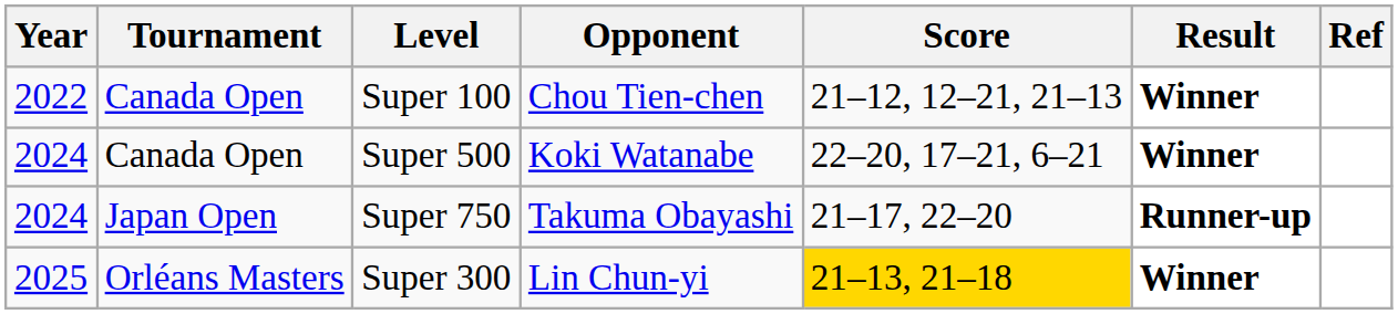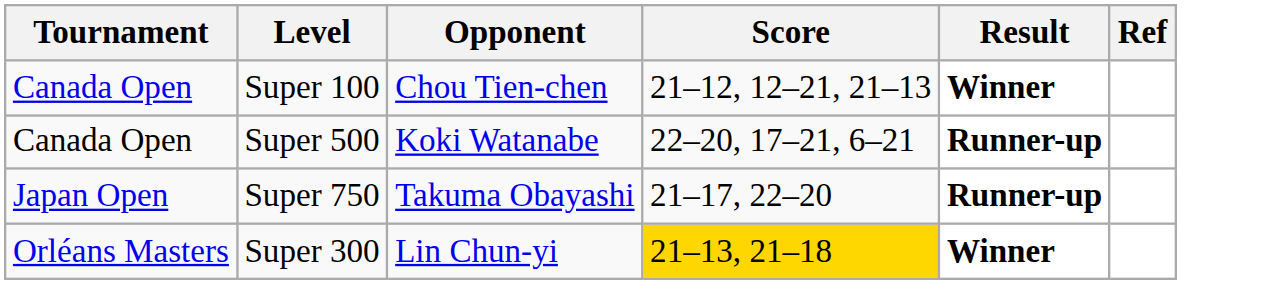 <table class="sortable wikitable" style="font-size: 90%;">
 <tr>
-<th>Year</th>
 <th>Tournament</th>
 <th>Level</th>
 <th>Opponent</th>
 <th>Score</th>
 <th>Result</th>
 <th>Ref</th>
 </tr>
 <tr>
-<td align="center"><a href='#'>2022</a></td>
 <td align="left"><a href='#'>Canada Open</a></td>
 <td align="left">Super 100</td>
 <td align="left"> <a href='#'>Chou Tien-chen</a></td>
 <td align="left">21–12, 12–21, 21–13</td>
 <td style="text-align:left; background:white "> <strong>Winner</strong></td>
 <td style="text-align:center; background:white"></td>
 </tr>
 <tr>
-<td align="center"><a href='#'>2024</a></td>
 <td align="left">Canada Open</td>
 <td align="left">Super 500</td>
 <td align="left"> <a href='#'>Koki Watanabe</a></td>
 <td align="left">22–20, 17–21, 6–21</td>
-<td style="text-align:left; background:white "> <strong>Winner</strong></td>
+<td style="text-align:left; background:white "> <strong>Runner-up</strong></td>
 <td style="text-align:center; background:white"></td>
 </tr>
 <tr>
-<td align="center"><a href='#'>2024</a></td>
 <td align="left"><a href='#'>Japan Open</a></td>
 <td align="left">Super 750</td>
 <td align="left"> <a href='#'>Takuma Obayashi</a></td>
 <td align="left">21–17, 22–20</td>
 <td style="text-align:left; background:white "> <strong>Runner-up</strong></td>
 <td style="text-align:center; background:white"></td>
 </tr>
 <tr>
-<td align="center"><a href='#'>2025</a></td>
 <td align="left"><a href='#'>Orléans Masters</a></td>
 <td align="left">Super 300</td>
 <td align="left"> <a href='#'>Lin Chun-yi</a></td>
 <td align="left" style="background: gold;">21–13, 21–18</td>
 <td style="text-align:left; background: white "> <strong>Winner</strong></td>
 <td style="text-align:center; background: white"></td>
 </tr>
 </table>
